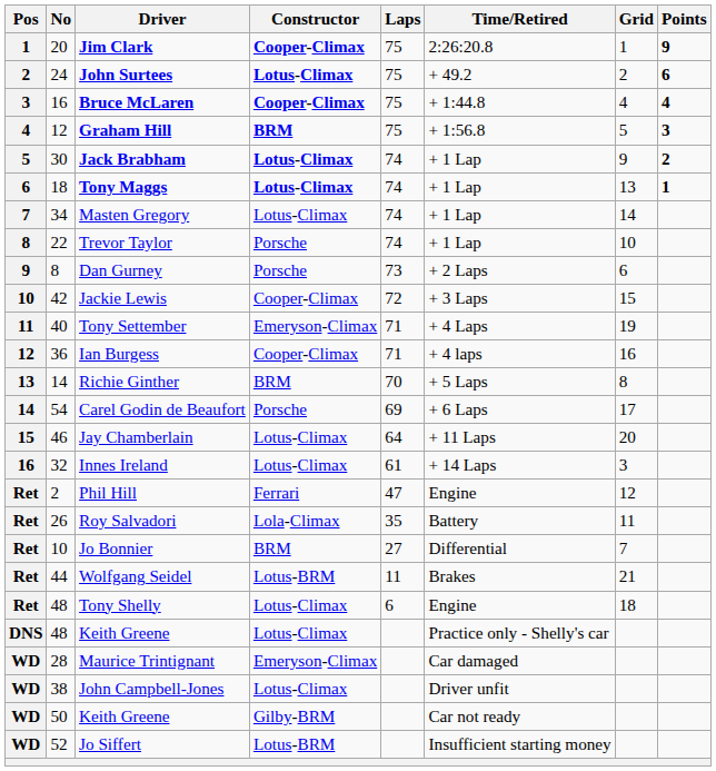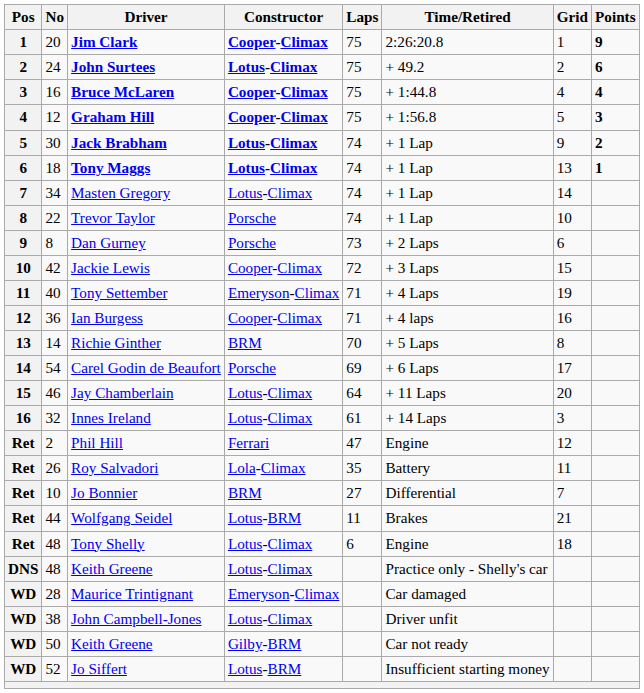 <table class="wikitable" style="font-size: 95%;">
 <tr>
 <th>Pos</th>
 <th>No</th>
 <th>Driver</th>
 <th>Constructor</th>
 <th>Laps</th>
 <th>Time/Retired</th>
 <th>Grid</th>
 <th>Points</th>
 </tr>
 <tr>
 <th>1</th>
 <td>20</td>
 <td> <strong><a href='#'>Jim Clark</a></strong></td>
 <td><strong><a href='#'>Cooper</a>-<a href='#'>Climax</a></strong></td>
 <td>75</td>
 <td>2:26:20.8</td>
 <td>1</td>
 <td><strong>9</strong></td>
 </tr>
 <tr>
 <th>2</th>
 <td>24</td>
 <td> <strong><a href='#'>John Surtees</a></strong></td>
 <td><strong><a href='#'>Lotus</a>-<a href='#'>Climax</a></strong></td>
 <td>75</td>
 <td>+ 49.2</td>
 <td>2</td>
 <td><strong>6</strong></td>
 </tr>
 <tr>
 <th>3</th>
 <td>16</td>
 <td> <strong><a href='#'>Bruce McLaren</a></strong></td>
 <td><strong><a href='#'>Cooper</a>-<a href='#'>Climax</a></strong></td>
 <td>75</td>
 <td>+ 1:44.8</td>
 <td>4</td>
 <td><strong>4</strong></td>
 </tr>
 <tr>
 <th>4</th>
 <td>12</td>
 <td> <strong><a href='#'>Graham Hill</a></strong></td>
-<td><strong><a href='#'>BRM</a></strong></td>
+<td><strong><a href='#'>Cooper</a>-<a href='#'>Climax</a></strong></td>
 <td>75</td>
 <td>+ 1:56.8</td>
 <td>5</td>
 <td><strong>3</strong></td>
 </tr>
 <tr>
 <th>5</th>
 <td>30</td>
 <td> <strong><a href='#'>Jack Brabham</a></strong></td>
 <td><strong><a href='#'>Lotus</a>-<a href='#'>Climax</a></strong></td>
 <td>74</td>
 <td>+ 1 Lap</td>
 <td>9</td>
 <td><strong>2</strong></td>
 </tr>
 <tr>
 <th>6</th>
 <td>18</td>
 <td> <strong><a href='#'>Tony Maggs</a></strong></td>
 <td><strong><a href='#'>Lotus</a>-<a href='#'>Climax</a></strong></td>
 <td>74</td>
 <td>+ 1 Lap</td>
 <td>13</td>
 <td><strong>1</strong></td>
 </tr>
 <tr>
 <th>7</th>
 <td>34</td>
 <td> <a href='#'>Masten Gregory</a></td>
 <td><a href='#'>Lotus</a>-<a href='#'>Climax</a></td>
 <td>74</td>
 <td>+ 1 Lap</td>
 <td>14</td>
 <td> </td>
 </tr>
 <tr>
 <th>8</th>
 <td>22</td>
 <td> <a href='#'>Trevor Taylor</a></td>
 <td><a href='#'>Porsche</a></td>
 <td>74</td>
 <td>+ 1 Lap</td>
 <td>10</td>
 <td> </td>
 </tr>
 <tr>
 <th>9</th>
 <td>8</td>
 <td> <a href='#'>Dan Gurney</a></td>
 <td><a href='#'>Porsche</a></td>
 <td>73</td>
 <td>+ 2 Laps</td>
 <td>6</td>
 <td> </td>
 </tr>
 <tr>
 <th>10</th>
 <td>42</td>
 <td> <a href='#'>Jackie Lewis</a></td>
 <td><a href='#'>Cooper</a>-<a href='#'>Climax</a></td>
 <td>72</td>
 <td>+ 3 Laps</td>
 <td>15</td>
 <td> </td>
 </tr>
 <tr>
 <th>11</th>
 <td>40</td>
 <td> <a href='#'>Tony Settember</a></td>
 <td><a href='#'>Emeryson</a>-<a href='#'>Climax</a></td>
 <td>71</td>
 <td>+ 4 Laps</td>
 <td>19</td>
 <td> </td>
 </tr>
 <tr>
 <th>12</th>
 <td>36</td>
 <td> <a href='#'>Ian Burgess</a></td>
 <td><a href='#'>Cooper</a>-<a href='#'>Climax</a></td>
 <td>71</td>
 <td>+ 4 laps</td>
 <td>16</td>
 <td> </td>
 </tr>
 <tr>
 <th>13</th>
 <td>14</td>
 <td> <a href='#'>Richie Ginther</a></td>
 <td><a href='#'>BRM</a></td>
 <td>70</td>
 <td>+ 5 Laps</td>
 <td>8</td>
 <td> </td>
 </tr>
 <tr>
 <th>14</th>
 <td>54</td>
 <td> <a href='#'>Carel Godin de Beaufort</a></td>
 <td><a href='#'>Porsche</a></td>
 <td>69</td>
 <td>+ 6 Laps</td>
 <td>17</td>
 <td> </td>
 </tr>
 <tr>
 <th>15</th>
 <td>46</td>
 <td> <a href='#'>Jay Chamberlain</a></td>
 <td><a href='#'>Lotus</a>-<a href='#'>Climax</a></td>
 <td>64</td>
 <td>+ 11 Laps</td>
 <td>20</td>
 <td> </td>
 </tr>
 <tr>
 <th>16</th>
 <td>32</td>
 <td> <a href='#'>Innes Ireland</a></td>
 <td><a href='#'>Lotus</a>-<a href='#'>Climax</a></td>
 <td>61</td>
 <td>+ 14 Laps</td>
 <td>3</td>
 <td> </td>
 </tr>
 <tr>
 <th>Ret</th>
 <td>2</td>
 <td> <a href='#'>Phil Hill</a></td>
 <td><a href='#'>Ferrari</a></td>
 <td>47</td>
 <td>Engine</td>
 <td>12</td>
 <td> </td>
 </tr>
 <tr>
 <th>Ret</th>
 <td>26</td>
 <td> <a href='#'>Roy Salvadori</a></td>
 <td><a href='#'>Lola</a>-<a href='#'>Climax</a></td>
 <td>35</td>
 <td>Battery</td>
 <td>11</td>
 <td> </td>
 </tr>
 <tr>
 <th>Ret</th>
 <td>10</td>
 <td> <a href='#'>Jo Bonnier</a></td>
 <td><a href='#'>BRM</a></td>
 <td>27</td>
 <td>Differential</td>
 <td>7</td>
 <td> </td>
 </tr>
 <tr>
 <th>Ret</th>
 <td>44</td>
 <td> <a href='#'>Wolfgang Seidel</a></td>
 <td><a href='#'>Lotus</a>-<a href='#'>BRM</a></td>
 <td>11</td>
 <td>Brakes</td>
 <td>21</td>
 <td> </td>
 </tr>
 <tr>
 <th>Ret</th>
 <td>48</td>
 <td> <a href='#'>Tony Shelly</a></td>
 <td><a href='#'>Lotus</a>-<a href='#'>Climax</a></td>
 <td>6</td>
 <td>Engine</td>
 <td>18</td>
 <td> </td>
 </tr>
 <tr>
 <th>DNS</th>
 <td>48</td>
 <td> <a href='#'>Keith Greene</a></td>
 <td><a href='#'>Lotus</a>-<a href='#'>Climax</a></td>
 <td></td>
 <td>Practice only - Shelly's car</td>
 <td></td>
 <td></td>
 </tr>
 <tr>
 <th>WD</th>
 <td>28</td>
 <td> <a href='#'>Maurice Trintignant</a></td>
 <td><a href='#'>Emeryson</a>-<a href='#'>Climax</a></td>
 <td></td>
 <td>Car damaged</td>
 <td></td>
 <td></td>
 </tr>
 <tr>
 <th>WD</th>
 <td>38</td>
 <td> <a href='#'>John Campbell-Jones</a></td>
 <td><a href='#'>Lotus</a>-<a href='#'>Climax</a></td>
 <td></td>
 <td>Driver unfit</td>
 <td></td>
 <td></td>
 </tr>
 <tr>
 <th>WD</th>
 <td>50</td>
 <td> <a href='#'>Keith Greene</a></td>
 <td><a href='#'>Gilby</a>-<a href='#'>BRM</a></td>
 <td></td>
 <td>Car not ready</td>
 <td></td>
 <td></td>
 </tr>
 <tr>
 <th>WD</th>
 <td>52</td>
 <td> <a href='#'>Jo Siffert</a></td>
 <td><a href='#'>Lotus</a>-<a href='#'>BRM</a></td>
 <td></td>
 <td>Insufficient starting money</td>
 <td></td>
 <td></td>
 </tr>
 <tr>
 <th colspan="8"></th>
 </tr>
 </table>
